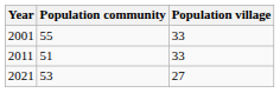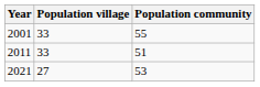 <table class="wikitable">
 <tr>
 <th>Year</th>
+<th>Population village</th>
 <th>Population community</th>
-<th>Population village</th>
 </tr>
 <tr>
 <td>2001</td>
+<td>33</td>
 <td>55</td>
-<td>33</td>
 </tr>
 <tr>
 <td>2011</td>
+<td>33</td>
 <td>51</td>
-<td>33</td>
 </tr>
 <tr>
 <td>2021</td>
+<td>27</td>
 <td>53</td>
-<td>27</td>
 </tr>
 </table>
